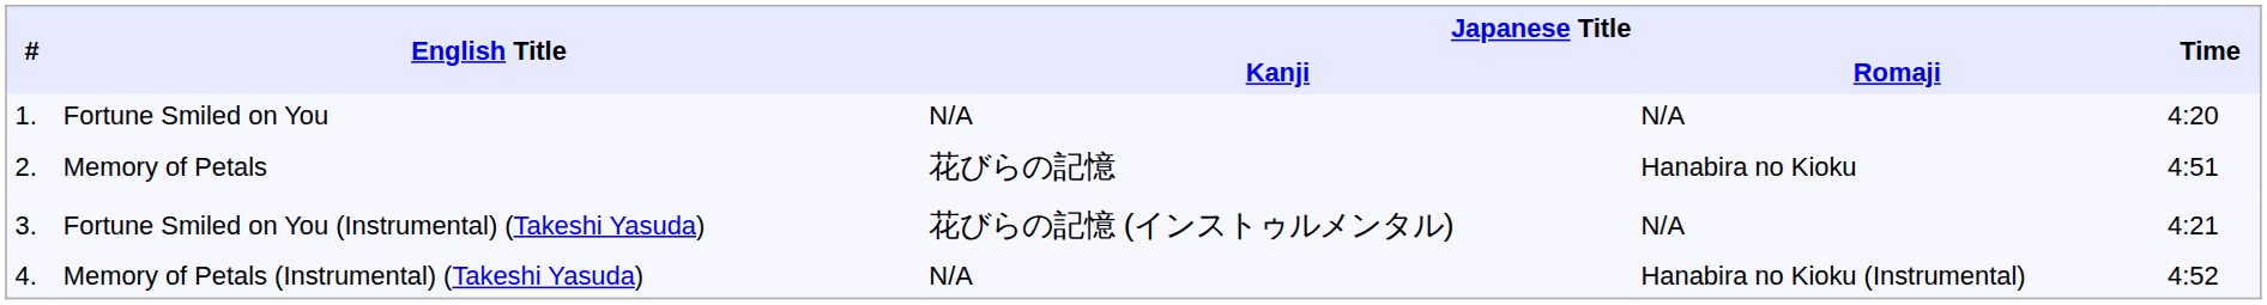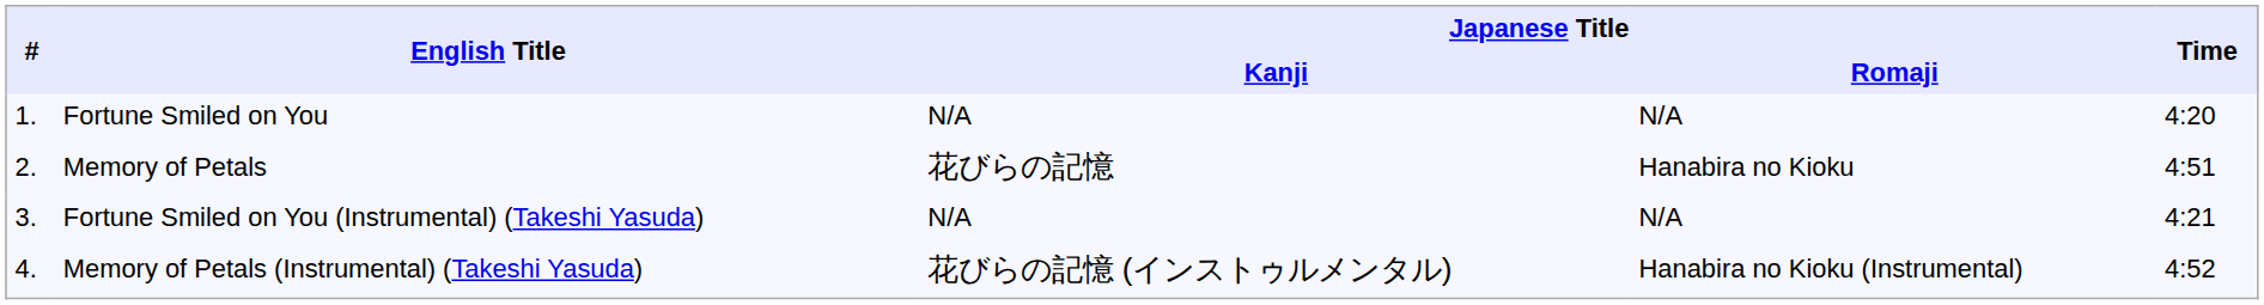 <table border="0" cellpadding="4" cellspacing="0"  style="border:1px #aaa solid; border-collapse:collapse; padding:0.2em; margin:0 1em 1em; background:#f7f8ff; font-size:0.9em; width:98%;">
 <tr style="vertical-align:middle; background:#e6e9ff;">
 <th rowspan="2">#</th>
 <th rowspan="2"><a href='#'>English</a> Title</th>
 <th colspan="2"><a href='#'>Japanese</a> Title</th>
 <th rowspan="2">Time</th>
 </tr>
 <tr style="background:#e6e9ff;">
 <th><a href='#'>Kanji</a></th>
 <th><a href='#'>Romaji</a></th>
 </tr>
 <tr>
 <td>1.</td>
 <td>Fortune Smiled on You</td>
 <td>N/A</td>
 <td>N/A</td>
 <td>4:20</td>
 </tr>
 <tr>
 <td>2.</td>
 <td>Memory of Petals</td>
 <td style="font-size: 120%;">花びらの記憶</td>
 <td>Hanabira no Kioku</td>
 <td>4:51</td>
 </tr>
 <tr>
 <td>3.</td>
 <td>Fortune Smiled on You (Instrumental) (<a href='#'>Takeshi Yasuda</a>)</td>
-<td style="font-size: 120%;">花びらの記憶 (インストゥルメンタル)</td>
+<td>N/A</td>
 <td>N/A</td>
 <td>4:21</td>
 </tr>
 <tr>
 <td>4.</td>
 <td>Memory of Petals (Instrumental) (<a href='#'>Takeshi Yasuda</a>)</td>
-<td>N/A</td>
+<td style="font-size: 120%;">花びらの記憶 (インストゥルメンタル)</td>
 <td>Hanabira no Kioku (Instrumental)</td>
 <td>4:52</td>
 </tr>
 </table>
